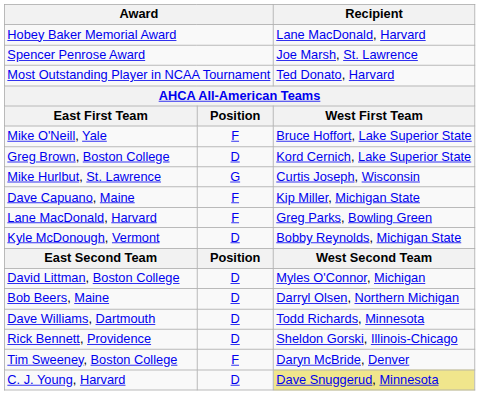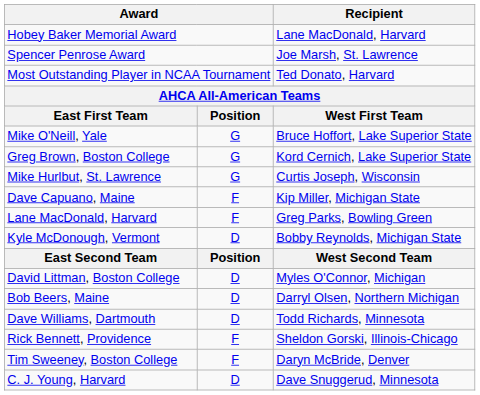 <table class="wikitable">
 <tr>
 <th colspan=2>Award</th>
 <th>Recipient</th>
 </tr>
 <tr>
 <td colspan=2><a href='#'>Hobey Baker Memorial Award</a></td>
 <td><a href='#'>Lane MacDonald</a>, <a href='#'>Harvard</a></td>
 </tr>
 <tr>
 <td colspan=2><a href='#'>Spencer Penrose Award</a></td>
 <td><a href='#'>Joe Marsh</a>, <a href='#'>St. Lawrence</a></td>
 </tr>
 <tr>
 <td colspan=2><a href='#'>Most Outstanding Player in NCAA Tournament</a></td>
 <td><a href='#'>Ted Donato</a>, <a href='#'>Harvard</a></td>
 </tr>
 <tr>
 <th colspan=3><a href='#'>AHCA All-American Teams</a></th>
 </tr>
 <tr>
 <th>East First Team</th>
 <th>  Position  </th>
 <th>West First Team</th>
 </tr>
 <tr>
 <td><a href='#'>Mike O'Neill</a>, <a href='#'>Yale</a></td>
-<td align=center><a href='#'>F</a></td>
+<td align=center><a href='#'>G</a></td>
 <td><a href='#'>Bruce Hoffort</a>, <a href='#'>Lake Superior State</a></td>
 </tr>
 <tr>
 <td><a href='#'>Greg Brown</a>, <a href='#'>Boston College</a></td>
-<td align=center><a href='#'>D</a></td>
+<td align=center><a href='#'>G</a></td>
 <td><a href='#'>Kord Cernich</a>, <a href='#'>Lake Superior State</a></td>
 </tr>
 <tr>
 <td><a href='#'>Mike Hurlbut</a>, <a href='#'>St. Lawrence</a></td>
 <td align=center><a href='#'>G</a></td>
 <td><a href='#'>Curtis Joseph</a>, <a href='#'>Wisconsin</a></td>
 </tr>
 <tr>
 <td><a href='#'>Dave Capuano</a>, <a href='#'>Maine</a></td>
 <td align=center><a href='#'>F</a></td>
 <td><a href='#'>Kip Miller</a>, <a href='#'>Michigan State</a></td>
 </tr>
 <tr>
 <td><a href='#'>Lane MacDonald</a>, <a href='#'>Harvard</a></td>
 <td align=center><a href='#'>F</a></td>
 <td><a href='#'>Greg Parks</a>, <a href='#'>Bowling Green</a></td>
 </tr>
 <tr>
 <td><a href='#'>Kyle McDonough</a>, <a href='#'>Vermont</a></td>
 <td align=center><a href='#'>D</a></td>
 <td><a href='#'>Bobby Reynolds</a>, <a href='#'>Michigan State</a></td>
 </tr>
 <tr>
 <th>East Second Team</th>
 <th>  Position  </th>
 <th>West Second Team</th>
 </tr>
 <tr>
 <td><a href='#'>David Littman</a>, <a href='#'>Boston College</a></td>
 <td align=center><a href='#'>D</a></td>
 <td><a href='#'>Myles O'Connor</a>, <a href='#'>Michigan</a></td>
 </tr>
 <tr>
 <td><a href='#'>Bob Beers</a>, <a href='#'>Maine</a></td>
 <td align=center><a href='#'>D</a></td>
 <td><a href='#'>Darryl Olsen</a>, <a href='#'>Northern Michigan</a></td>
 </tr>
 <tr>
 <td><a href='#'>Dave Williams</a>, <a href='#'>Dartmouth</a></td>
 <td align=center><a href='#'>D</a></td>
 <td><a href='#'>Todd Richards</a>, <a href='#'>Minnesota</a></td>
 </tr>
 <tr>
 <td><a href='#'>Rick Bennett</a>, <a href='#'>Providence</a></td>
-<td align=center><a href='#'>D</a></td>
+<td align=center><a href='#'>F</a></td>
 <td><a href='#'>Sheldon Gorski</a>, <a href='#'>Illinois-Chicago</a></td>
 </tr>
 <tr>
 <td><a href='#'>Tim Sweeney</a>, <a href='#'>Boston College</a></td>
 <td align=center><a href='#'>F</a></td>
 <td><a href='#'>Daryn McBride</a>, <a href='#'>Denver</a></td>
 </tr>
 <tr>
 <td><a href='#'>C. J. Young</a>, <a href='#'>Harvard</a></td>
 <td align=center><a href='#'>D</a></td>
-<td style="background: khaki;"><a href='#'>Dave Snuggerud</a>, <a href='#'>Minnesota</a></td>
+<td><a href='#'>Dave Snuggerud</a>, <a href='#'>Minnesota</a></td>
 </tr>
 </table>
